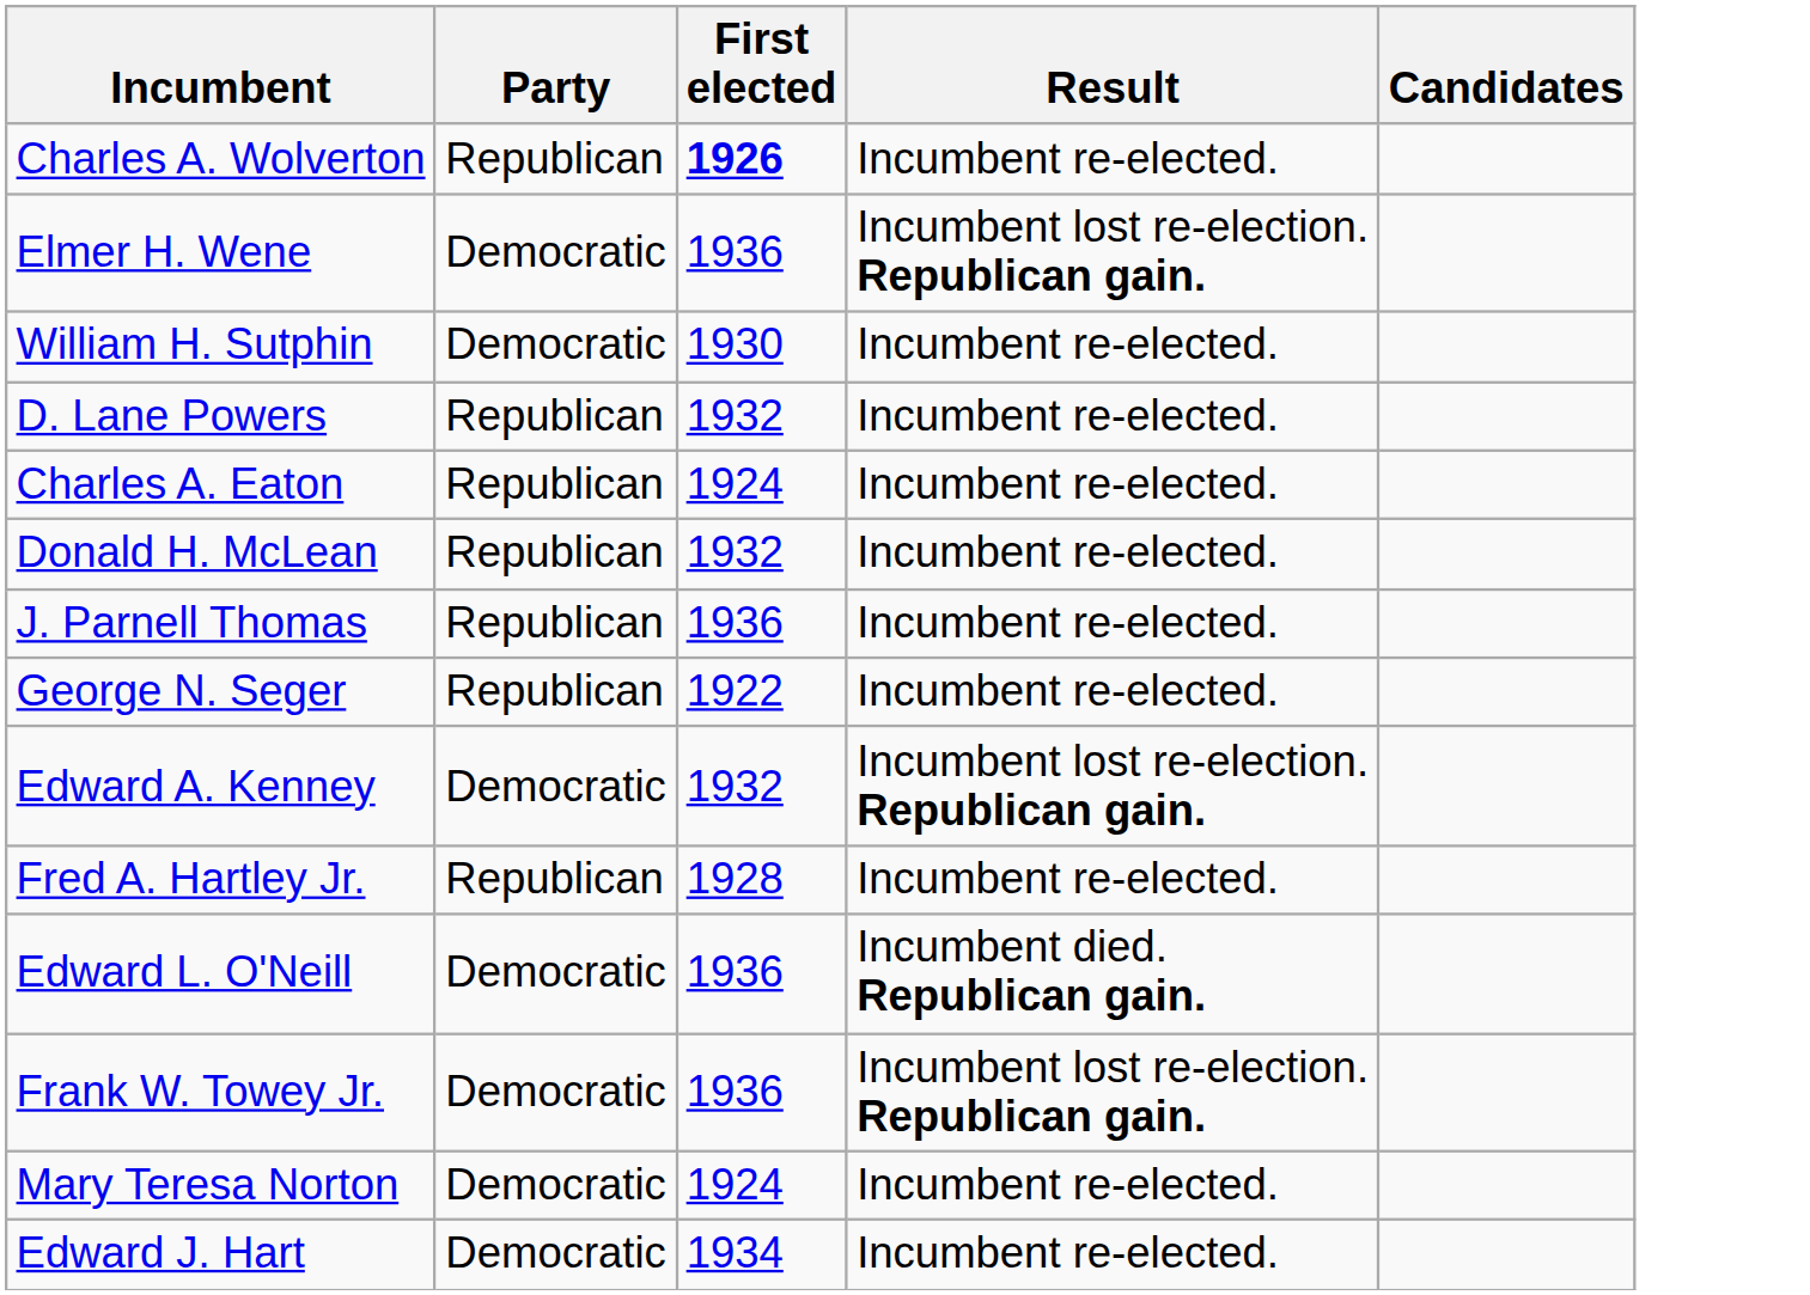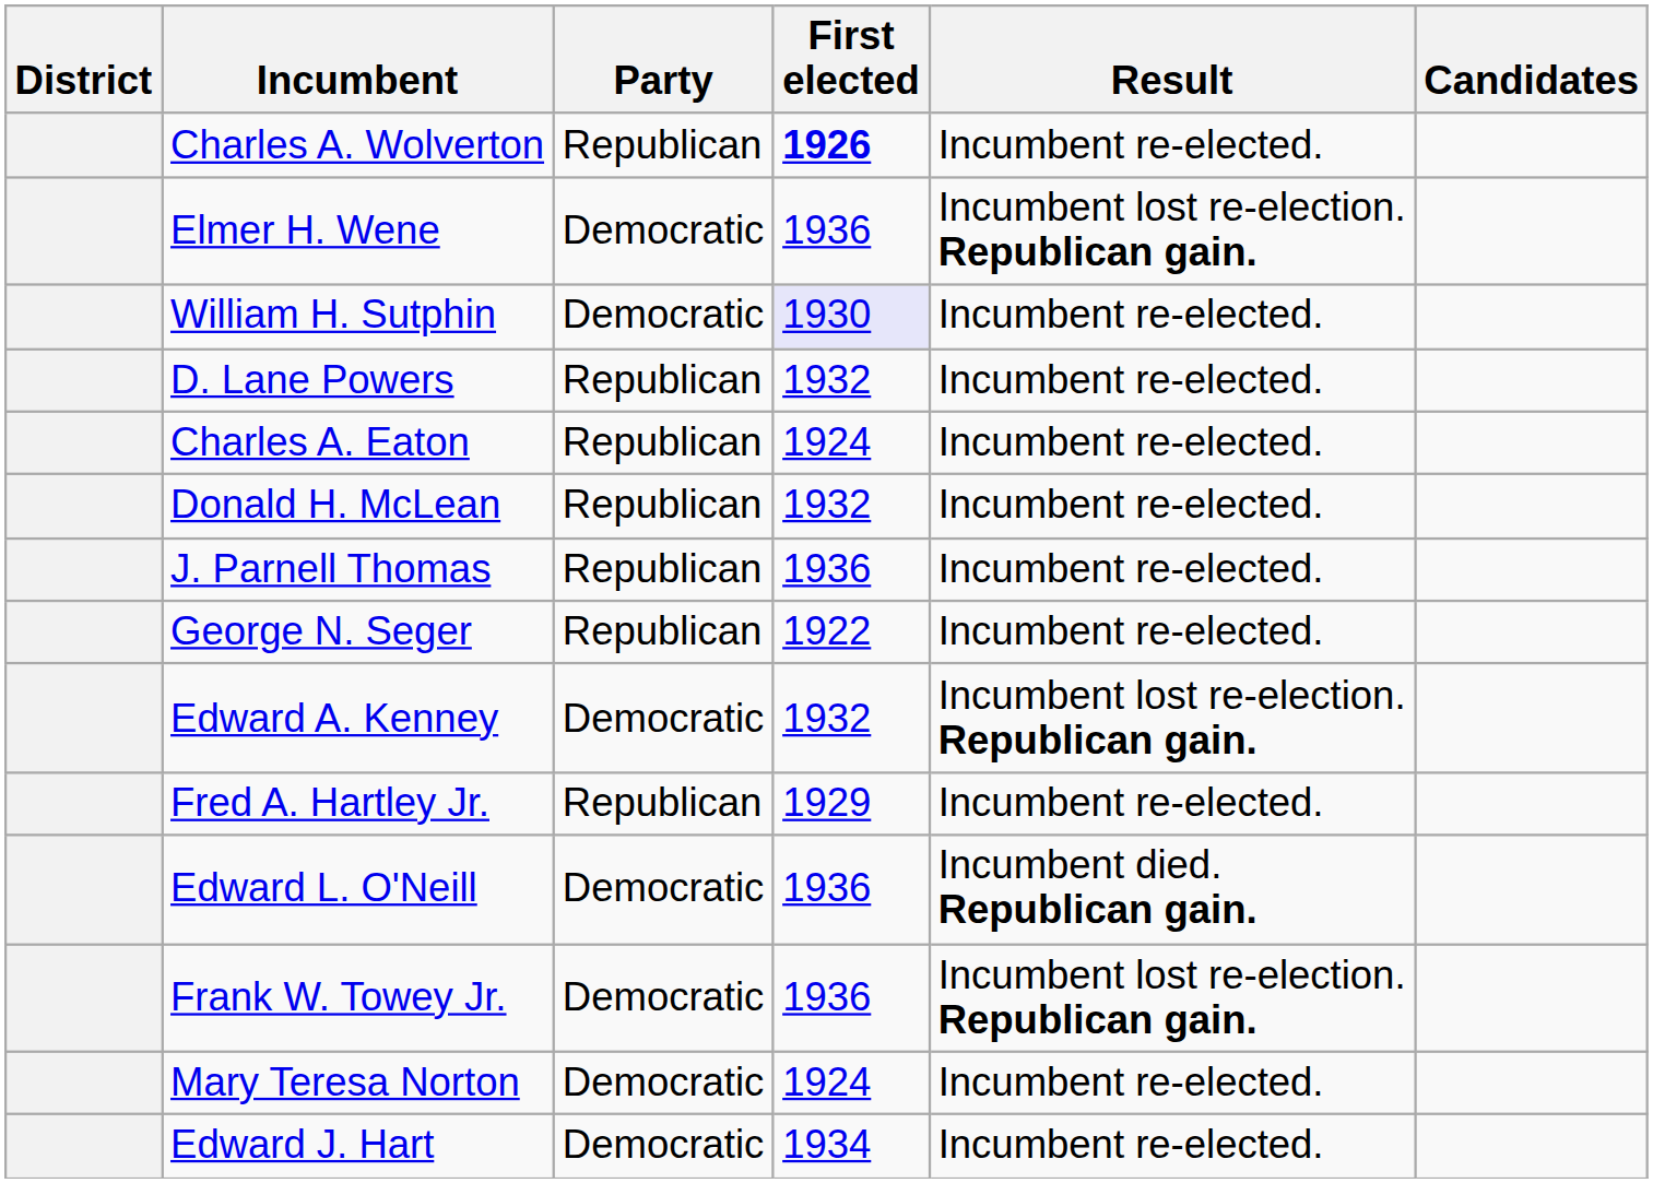 <table class=wikitable>
 <tr valign=bottom>
+<th>District</th>
 <th>Incumbent</th>
 <th>Party</th>
 <th>First<br>elected</th>
 <th>Result</th>
 <th>Candidates</th>
 </tr>
 <tr>
+<th></th>
 <td><a href='#'>Charles A. Wolverton</a></td>
 <td>Republican</td>
 <td><strong><a href='#'>1926</a></strong></td>
 <td>Incumbent re-elected.</td>
 <td nowrap></td>
 </tr>
 <tr>
+<th></th>
 <td><a href='#'>Elmer H. Wene</a></td>
 <td>Democratic</td>
 <td><a href='#'>1936</a></td>
 <td>Incumbent lost re-election.<br><strong>Republican gain.</strong></td>
 <td nowrap></td>
 </tr>
 <tr>
+<th></th>
 <td><a href='#'>William H. Sutphin</a></td>
 <td>Democratic</td>
-<td><a href='#'>1930</a></td>
+<td style="background: lavender;"><a href='#'>1930</a></td>
 <td>Incumbent re-elected.</td>
 <td nowrap></td>
 </tr>
 <tr>
+<th></th>
 <td><a href='#'>D. Lane Powers</a></td>
 <td>Republican</td>
 <td><a href='#'>1932</a></td>
 <td>Incumbent re-elected.</td>
 <td nowrap></td>
 </tr>
 <tr>
+<th></th>
 <td><a href='#'>Charles A. Eaton</a></td>
 <td>Republican</td>
 <td><a href='#'>1924</a></td>
 <td>Incumbent re-elected.</td>
 <td nowrap></td>
 </tr>
 <tr>
+<th></th>
 <td><a href='#'>Donald H. McLean</a></td>
 <td>Republican</td>
 <td><a href='#'>1932</a></td>
 <td>Incumbent re-elected.</td>
 <td nowrap></td>
 </tr>
 <tr>
+<th></th>
 <td><a href='#'>J. Parnell Thomas</a></td>
 <td>Republican</td>
 <td><a href='#'>1936</a></td>
 <td>Incumbent re-elected.</td>
 <td nowrap></td>
 </tr>
 <tr>
+<th></th>
 <td><a href='#'>George N. Seger</a></td>
 <td>Republican</td>
 <td><a href='#'>1922</a></td>
 <td>Incumbent re-elected.</td>
 <td nowrap></td>
 </tr>
 <tr>
+<th></th>
 <td><a href='#'>Edward A. Kenney</a></td>
 <td>Democratic</td>
 <td><a href='#'>1932</a></td>
 <td>Incumbent lost re-election.<br><strong>Republican gain.</strong></td>
 <td nowrap></td>
 </tr>
 <tr>
+<th></th>
 <td><a href='#'>Fred A. Hartley Jr.</a></td>
 <td>Republican</td>
-<td><a href='#'>1928</a></td>
+<td><a href='#'>1929</a></td>
 <td>Incumbent re-elected.</td>
 <td nowrap></td>
 </tr>
 <tr>
+<th></th>
 <td><a href='#'>Edward L. O'Neill</a></td>
 <td>Democratic</td>
 <td><a href='#'>1936</a></td>
 <td>Incumbent died.<br><strong>Republican gain.</strong></td>
 <td nowrap></td>
 </tr>
 <tr>
+<th></th>
 <td><a href='#'>Frank W. Towey Jr.</a></td>
 <td>Democratic</td>
 <td><a href='#'>1936</a></td>
 <td>Incumbent lost re-election.<br><strong>Republican gain.</strong></td>
 <td nowrap></td>
 </tr>
 <tr>
+<th></th>
 <td><a href='#'>Mary Teresa Norton</a></td>
 <td>Democratic</td>
 <td><a href='#'>1924</a></td>
 <td>Incumbent re-elected.</td>
 <td nowrap></td>
 </tr>
 <tr>
+<th></th>
 <td><a href='#'>Edward J. Hart</a></td>
 <td>Democratic</td>
 <td><a href='#'>1934</a></td>
 <td>Incumbent re-elected.</td>
 <td nowrap></td>
 </tr>
 </table>
